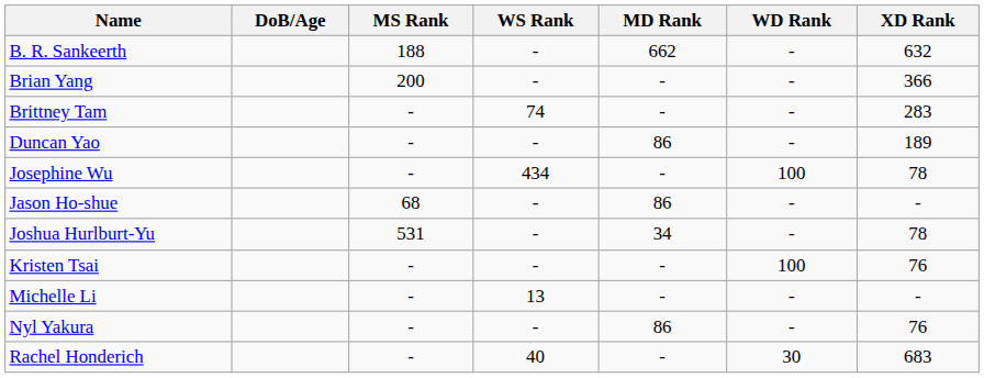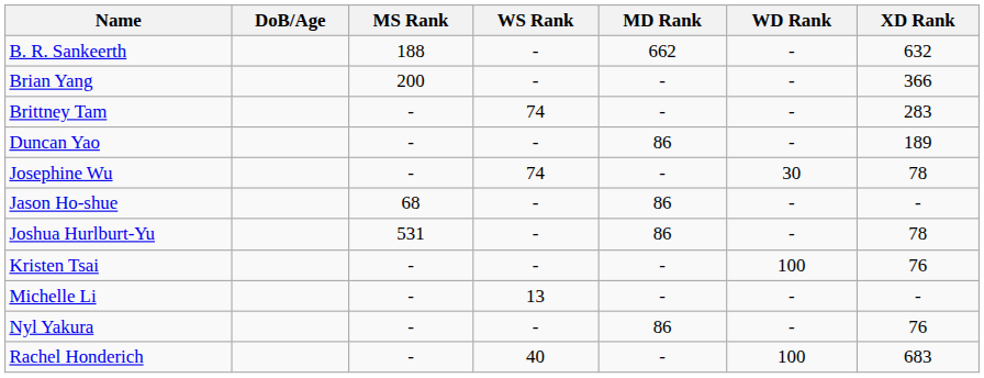 <table class="wikitable"  style="width:800px; font-size:95%; text-align:center">
 <tr>
 <th align="left">Name</th>
 <th align="left">DoB/Age</th>
 <th align="left">MS Rank</th>
 <th align="left">WS Rank</th>
 <th align="left">MD Rank</th>
 <th align="left">WD Rank</th>
 <th align="left">XD Rank</th>
 </tr>
 <tr>
 <td align="left"><a href='#'>B. R. Sankeerth</a></td>
 <td align="left"></td>
 <td>188</td>
 <td>-</td>
 <td>662</td>
 <td>-</td>
 <td>632</td>
 </tr>
 <tr>
 <td align="left"><a href='#'>Brian Yang</a></td>
 <td align="left"></td>
 <td>200</td>
 <td>-</td>
 <td>-</td>
 <td>-</td>
 <td>366</td>
 </tr>
 <tr>
 <td align="left"><a href='#'>Brittney Tam</a></td>
 <td align="left"></td>
 <td>-</td>
 <td>74</td>
 <td>-</td>
 <td>-</td>
 <td>283</td>
 </tr>
 <tr>
 <td align="left"><a href='#'>Duncan Yao</a></td>
 <td align="left"></td>
 <td>-</td>
 <td>-</td>
 <td>86</td>
 <td>-</td>
 <td>189</td>
 </tr>
 <tr>
 <td align="left"><a href='#'>Josephine Wu</a></td>
 <td align="left"></td>
 <td>-</td>
-<td>434</td>
+<td>74</td>
 <td>-</td>
-<td>100</td>
+<td>30</td>
 <td>78</td>
 </tr>
 <tr>
 <td align="left"><a href='#'>Jason Ho-shue</a></td>
 <td align="left"></td>
 <td>68</td>
 <td>-</td>
 <td>86</td>
 <td>-</td>
 <td>-</td>
 </tr>
 <tr>
 <td align="left"><a href='#'>Joshua Hurlburt-Yu</a></td>
 <td align="left"></td>
 <td>531</td>
 <td>-</td>
-<td>34</td>
+<td>86</td>
 <td>-</td>
 <td>78</td>
 </tr>
 <tr>
 <td align="left"><a href='#'>Kristen Tsai</a></td>
 <td align="left"></td>
 <td>-</td>
 <td>-</td>
 <td>-</td>
 <td>100</td>
 <td>76</td>
 </tr>
 <tr>
 <td align="left"><a href='#'>Michelle Li</a></td>
 <td align="left"></td>
 <td>-</td>
 <td>13</td>
 <td>-</td>
 <td>-</td>
 <td>-</td>
 </tr>
 <tr>
 <td align="left"><a href='#'>Nyl Yakura</a></td>
 <td align="left"></td>
 <td>-</td>
 <td>-</td>
 <td>86</td>
 <td>-</td>
 <td>76</td>
 </tr>
 <tr>
 <td align="left"><a href='#'>Rachel Honderich</a></td>
 <td align="left"></td>
 <td>-</td>
 <td>40</td>
 <td>-</td>
-<td>30</td>
+<td>100</td>
 <td>683</td>
 </tr>
 </table>
